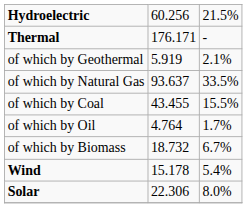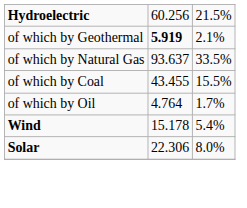 <table class="wikitable">
 <tr>
 <td style="font-weight:bold;">Hydroelectric</td>
 <td>60.256</td>
 <td>21.5%</td>
 </tr>
 <tr>
-<td style="font-weight:bold;">Thermal</td>
-<td>176.171</td>
-<td>-</td>
-</tr>
-<tr>
 <td>of which by Geothermal</td>
-<td>5.919</td>
+<td><strong>5.919</strong></td>
 <td>2.1%</td>
 </tr>
 <tr>
 <td>of which by Natural Gas</td>
 <td>93.637</td>
 <td>33.5%</td>
 </tr>
 <tr>
 <td>of which by Coal</td>
 <td>43.455</td>
 <td>15.5%</td>
 </tr>
 <tr>
 <td>of which by Oil</td>
 <td>4.764</td>
 <td>1.7%</td>
 </tr>
 <tr>
-<td>of which by Biomass</td>
-<td>18.732</td>
-<td>6.7%</td>
-</tr>
-<tr>
 <td style="font-weight:bold;">Wind</td>
 <td>15.178</td>
 <td>5.4%</td>
 </tr>
 <tr>
 <td style="font-weight:bold;">Solar</td>
 <td>22.306</td>
 <td>8.0%</td>
 </tr>
 <tr>
 </tr>
 </table>
